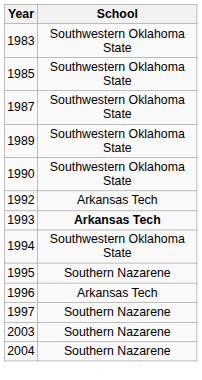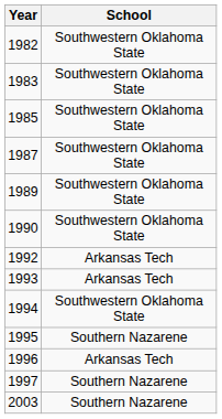 <table class="wikitable" style=text-align:center>
 <tr>
 <th>Year</th>
 <th width=200>School</th>
+</tr>
+<tr>
+<td>1982</td>
+<td>Southwestern Oklahoma State</td>
 </tr>
 <tr>
 <td>1983</td>
 <td>Southwestern Oklahoma State</td>
 </tr>
 <tr>
 <td>1985</td>
 <td>Southwestern Oklahoma State</td>
 </tr>
 <tr>
 <td>1987</td>
 <td>Southwestern Oklahoma State</td>
 </tr>
 <tr>
 <td>1989</td>
 <td>Southwestern Oklahoma State</td>
 </tr>
 <tr>
 <td>1990</td>
 <td>Southwestern Oklahoma State</td>
 </tr>
 <tr>
 <td>1992</td>
 <td>Arkansas Tech</td>
 </tr>
 <tr>
 <td>1993</td>
-<td><strong>Arkansas Tech</strong></td>
+<td>Arkansas Tech</td>
 </tr>
 <tr>
 <td>1994</td>
 <td>Southwestern Oklahoma State</td>
 </tr>
 <tr>
 <td>1995</td>
 <td>Southern Nazarene</td>
 </tr>
 <tr>
 <td>1996</td>
 <td>Arkansas Tech</td>
 </tr>
 <tr>
 <td>1997</td>
 <td>Southern Nazarene</td>
 </tr>
 <tr>
 <td>2003</td>
 <td>Southern Nazarene</td>
 </tr>
-<tr>
-<td>2004</td>
-<td>Southern Nazarene</td>
-</tr>
 </table>
